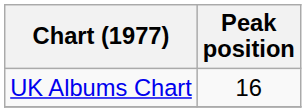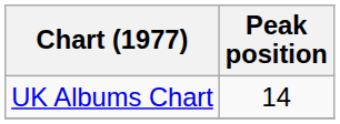 <table class="wikitable sortable" border="1">
 <tr>
 <th scope="col">Chart (1977)</th>
 <th scope="col">Peak<br>position</th>
 </tr>
 <tr>
 <td><a href='#'>UK Albums Chart</a></td>
-<td style="text-align:center;">16</td>
+<td style="text-align:center;">14</td>
 </tr>
 <tr>
 </tr>
 </table>
